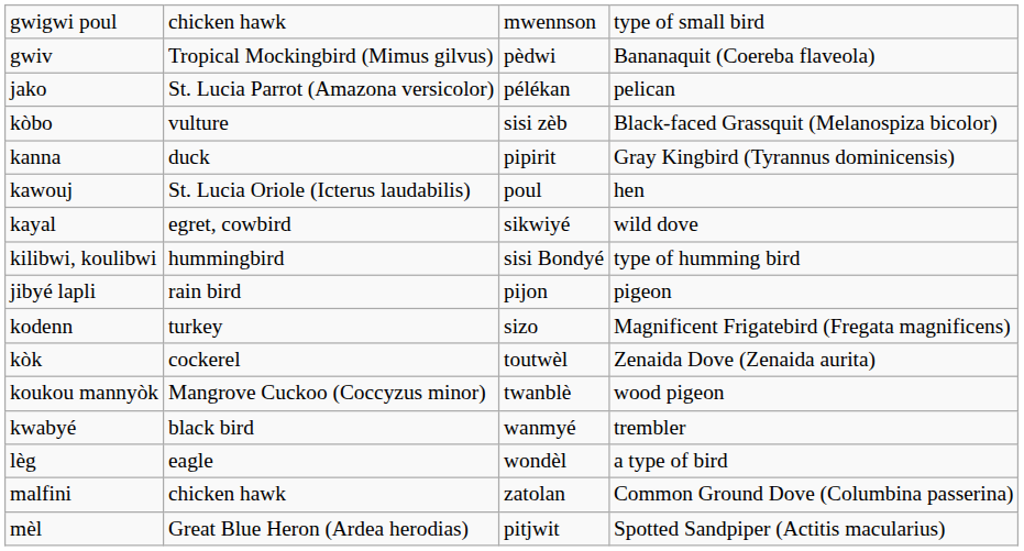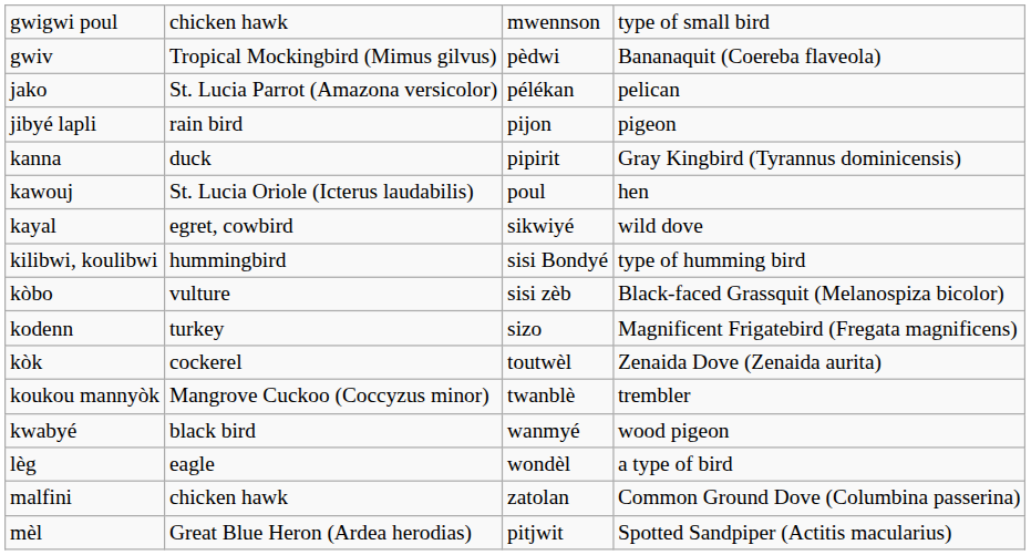 <table class="wikitable">
 <tr>
 <td>gwigwi poul</td>
 <td>chicken hawk</td>
 <td>mwennson</td>
 <td>type of small bird</td>
 </tr>
 <tr>
 <td>gwiv</td>
 <td>Tropical Mockingbird (Mimus gilvus)</td>
 <td>pèdwi</td>
 <td>Bananaquit (Coereba flaveola)</td>
 </tr>
 <tr>
 <td>jako</td>
 <td>St. Lucia Parrot (Amazona versicolor)</td>
 <td>pélékan</td>
 <td>pelican</td>
 </tr>
 <tr>
-<td>kòbo</td>
-<td>vulture</td>
-<td>sisi zèb</td>
-<td>Black-faced Grassquit (Melanospiza bicolor)</td>
+<td>jibyé lapli</td>
+<td>rain bird</td>
+<td>pijon</td>
+<td>pigeon</td>
 </tr>
 <tr>
 <td>kanna</td>
 <td>duck</td>
 <td>pipirit</td>
 <td>Gray Kingbird (Tyrannus dominicensis)</td>
 </tr>
 <tr>
 <td>kawouj</td>
 <td>St. Lucia Oriole (Icterus laudabilis)</td>
 <td>poul</td>
 <td>hen</td>
 </tr>
 <tr>
 <td>kayal</td>
 <td>egret, cowbird</td>
 <td>sikwiyé</td>
 <td>wild dove</td>
 </tr>
 <tr>
 <td>kilibwi, koulibwi</td>
 <td>hummingbird</td>
 <td>sisi Bondyé</td>
 <td>type of humming bird</td>
 </tr>
 <tr>
-<td>jibyé lapli</td>
-<td>rain bird</td>
-<td>pijon</td>
-<td>pigeon</td>
+<td>kòbo</td>
+<td>vulture</td>
+<td>sisi zèb</td>
+<td>Black-faced Grassquit (Melanospiza bicolor)</td>
 </tr>
 <tr>
 <td>kodenn</td>
 <td>turkey</td>
 <td>sizo</td>
 <td>Magnificent Frigatebird (Fregata magnificens)</td>
 </tr>
 <tr>
 <td>kòk</td>
 <td>cockerel</td>
 <td>toutwèl</td>
 <td>Zenaida Dove (Zenaida aurita)</td>
 </tr>
 <tr>
 <td>koukou mannyòk</td>
 <td>Mangrove Cuckoo (Coccyzus minor)</td>
 <td>twanblè</td>
-<td>wood pigeon</td>
+<td>trembler</td>
 </tr>
 <tr>
 <td>kwabyé</td>
 <td>black bird</td>
 <td>wanmyé</td>
-<td>trembler</td>
+<td>wood pigeon</td>
 </tr>
 <tr>
 <td>lèg</td>
 <td>eagle</td>
 <td>wondèl</td>
 <td>a type of bird</td>
 </tr>
 <tr>
 <td>malfini</td>
 <td>chicken hawk</td>
 <td>zatolan</td>
 <td>Common Ground Dove (Columbina passerina)</td>
 </tr>
 <tr>
 <td>mèl</td>
 <td>Great Blue Heron (Ardea herodias)</td>
 <td>pitjwit</td>
 <td>Spotted Sandpiper (Actitis macularius)</td>
 </tr>
 </table>
